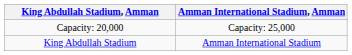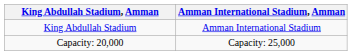 <table class="wikitable" style="text-align:center">
 <tr>
 <th width=50%><a href='#'>King Abdullah Stadium</a>, <a href='#'>Amman</a></th>
 <th width=50%><a href='#'>Amman International Stadium</a>, <a href='#'>Amman</a></th>
 </tr>
 <tr>
+<td><a href='#'>King Abdullah Stadium</a></td>
+<td><a href='#'>Amman International Stadium</a></td>
+</tr>
+<tr>
 <td>Capacity: 20,000</td>
 <td>Capacity: 25,000</td>
 </tr>
-<tr>
-<td><a href='#'>King Abdullah Stadium</a></td>
-<td><a href='#'>Amman International Stadium</a></td>
-</tr>
 </table>
